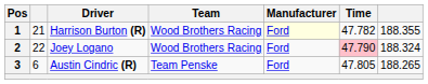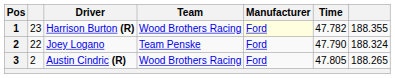 <table class="wikitable" style="font-size:95%">
 <tr>
 <th>Pos</th>
 <th></th>
 <th>Driver</th>
 <th>Team</th>
 <th>Manufacturer</th>
 <th>Time</th>
 <th></th>
 </tr>
 <tr>
 <th>1</th>
-<td>21</td>
+<td>23</td>
 <td><a href='#'>Harrison Burton</a> <strong>(R)</strong></td>
 <td><a href='#'>Wood Brothers Racing</a></td>
 <td style="background: lightyellow;"><a href='#'>Ford</a></td>
 <td>47.782</td>
 <td>188.355</td>
 </tr>
 <tr>
 <th>2</th>
 <td>22</td>
 <td><a href='#'>Joey Logano</a></td>
-<td><a href='#'>Wood Brothers Racing</a></td>
+<td><a href='#'>Team Penske</a></td>
 <td><a href='#'>Ford</a></td>
-<td style="background: pink;">47.790</td>
+<td>47.790</td>
 <td>188.324</td>
 </tr>
 <tr>
 <th>3</th>
-<td>6</td>
+<td>2</td>
 <td><a href='#'>Austin Cindric</a> <strong>(R)</strong></td>
-<td><a href='#'>Team Penske</a></td>
+<td><a href='#'>Wood Brothers Racing</a></td>
 <td><a href='#'>Ford</a></td>
 <td>47.805</td>
 <td>188.265</td>
 </tr>
 <tr>
 <th colspan="7"></th>
 </tr>
 </table>
